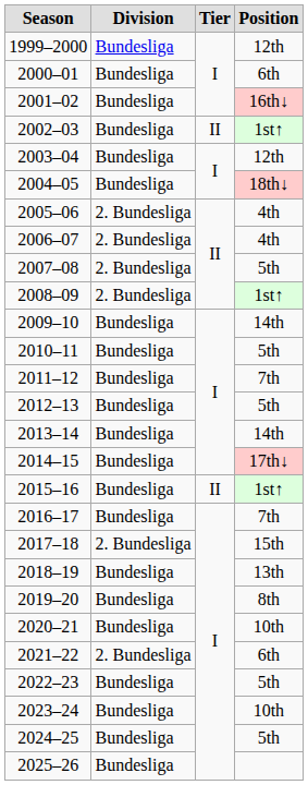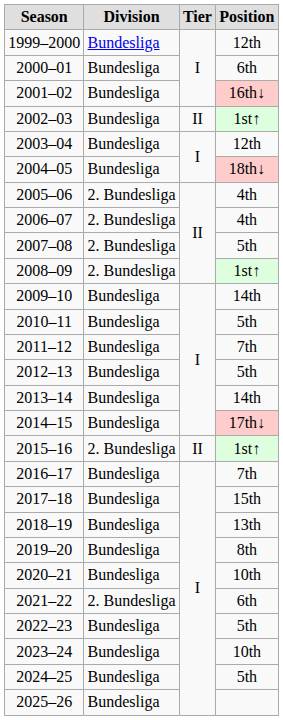 <table class="wikitable">
 <tr style="text-align:center; background:#dfdfdf;">
 <td><strong>Season</strong></td>
 <td><strong>Division</strong></td>
 <td><strong>Tier</strong></td>
 <td><strong>Position</strong></td>
 </tr>
 <tr style="text-align:center;">
 <td>1999–2000</td>
 <td style="text-align:left;"><a href='#'>Bundesliga</a></td>
 <td rowspan=3>I</td>
 <td>12th</td>
 </tr>
 <tr style="text-align:center;">
 <td>2000–01</td>
 <td style="text-align:left;">Bundesliga</td>
 <td>6th</td>
 </tr>
 <tr style="text-align:center;">
 <td>2001–02</td>
 <td style="text-align:left;">Bundesliga</td>
 <td style="background:#ffcccc">16th↓</td>
 </tr>
 <tr style="text-align:center;">
 <td>2002–03</td>
 <td style="text-align:left;">Bundesliga</td>
 <td>II</td>
 <td style="background:#ddffdd">1st↑</td>
 </tr>
 <tr style="text-align:center;">
 <td>2003–04</td>
 <td style="text-align:left;">Bundesliga</td>
 <td rowspan=2>I</td>
 <td>12th</td>
 </tr>
 <tr style="text-align:center;">
 <td>2004–05</td>
 <td style="text-align:left;">Bundesliga</td>
 <td style="background:#ffcccc">18th↓</td>
 </tr>
 <tr style="text-align:center;">
 <td>2005–06</td>
 <td style="text-align:left;">2. Bundesliga</td>
 <td rowspan=4>II</td>
 <td>4th</td>
 </tr>
 <tr style="text-align:center;">
 <td>2006–07</td>
 <td style="text-align:left;">2. Bundesliga</td>
 <td>4th</td>
 </tr>
 <tr style="text-align:center;">
 <td>2007–08</td>
 <td style="text-align:left;">2. Bundesliga</td>
 <td>5th</td>
 </tr>
 <tr style="text-align:center;">
 <td>2008–09</td>
 <td style="text-align:left;">2. Bundesliga</td>
 <td style="background:#ddffdd">1st↑</td>
 </tr>
 <tr style="text-align:center;">
 <td>2009–10</td>
 <td style="text-align:left;">Bundesliga</td>
 <td rowspan=6>I</td>
 <td>14th</td>
 </tr>
 <tr style="text-align:center;">
 <td>2010–11</td>
 <td style="text-align:left;">Bundesliga</td>
 <td>5th</td>
 </tr>
 <tr style="text-align:center;">
 <td>2011–12</td>
 <td style="text-align:left;">Bundesliga</td>
 <td>7th</td>
 </tr>
 <tr style="text-align:center;">
 <td>2012–13</td>
 <td style="text-align:left;">Bundesliga</td>
 <td>5th</td>
 </tr>
 <tr style="text-align:center;">
 <td>2013–14</td>
 <td style="text-align:left;">Bundesliga</td>
 <td>14th</td>
 </tr>
 <tr style="text-align:center;">
 <td>2014–15</td>
 <td style="text-align:left;">Bundesliga</td>
 <td style="background:#ffcccc">17th↓</td>
 </tr>
 <tr style="text-align:center;">
 <td>2015–16</td>
-<td style="text-align:left;">Bundesliga</td>
+<td style="text-align:left;">2. Bundesliga</td>
 <td>II</td>
 <td style="background:#ddffdd">1st↑</td>
 </tr>
 <tr style="text-align:center;">
 <td>2016–17</td>
 <td style="text-align:left;">Bundesliga</td>
 <td rowspan=10>I</td>
 <td>7th</td>
 </tr>
 <tr style="text-align:center;">
 <td>2017–18</td>
-<td style="text-align:left;">2. Bundesliga</td>
+<td style="text-align:left;">Bundesliga</td>
 <td>15th</td>
 </tr>
 <tr style="text-align:center;">
 <td>2018–19</td>
 <td style="text-align:left;">Bundesliga</td>
 <td>13th</td>
 </tr>
 <tr style="text-align:center;">
 <td>2019–20</td>
 <td style="text-align:left;">Bundesliga</td>
 <td>8th</td>
 </tr>
 <tr style="text-align:center;">
 <td>2020–21</td>
 <td style="text-align:left;">Bundesliga</td>
 <td>10th</td>
 </tr>
 <tr style="text-align:center;">
 <td>2021–22</td>
 <td style="text-align:left;">2. Bundesliga</td>
 <td>6th</td>
 </tr>
 <tr style="text-align:center;">
 <td>2022–23</td>
 <td style="text-align:left;">Bundesliga</td>
 <td>5th</td>
 </tr>
 <tr style="text-align:center;">
 <td>2023–24</td>
 <td style="text-align:left;">Bundesliga</td>
 <td>10th</td>
 </tr>
 <tr style="text-align:center;">
 <td>2024–25</td>
 <td style="text-align:left;">Bundesliga</td>
 <td>5th</td>
 </tr>
 <tr style="text-align:center;">
 <td>2025–26</td>
 <td style="text-align:left;">Bundesliga</td>
 <td></td>
 </tr>
 </table>
